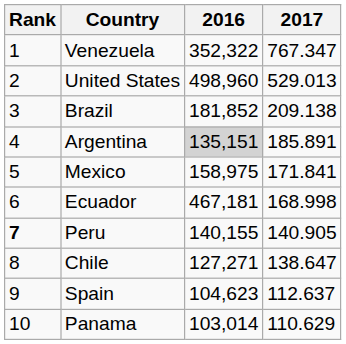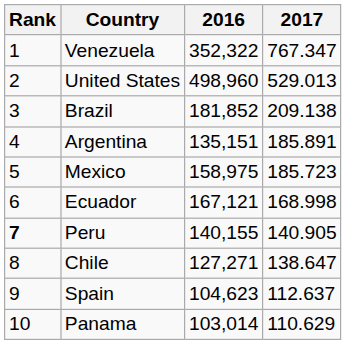 <table class="wikitable">
 <tr>
 <th>Rank</th>
 <th>Country</th>
 <th>2016</th>
 <th>2017</th>
 </tr>
 <tr>
 <td>1</td>
 <td>Venezuela</td>
 <td>352,322</td>
 <td>767.347</td>
 </tr>
 <tr>
 <td>2</td>
 <td>United States</td>
 <td>498,960</td>
 <td>529.013</td>
 </tr>
 <tr>
 <td>3</td>
 <td>Brazil</td>
 <td>181,852</td>
 <td>209.138</td>
 </tr>
 <tr>
 <td>4</td>
 <td>Argentina</td>
-<td style="background: lightgrey;">135,151</td>
+<td>135,151</td>
 <td>185.891</td>
 </tr>
 <tr>
 <td>5</td>
 <td>Mexico</td>
 <td>158,975</td>
-<td>171.841</td>
+<td>185.723</td>
 </tr>
 <tr>
 <td>6</td>
 <td>Ecuador</td>
-<td>467,181</td>
+<td>167,121</td>
 <td>168.998</td>
 </tr>
 <tr>
 <td><strong>7</strong></td>
 <td>Peru</td>
 <td>140,155</td>
 <td>140.905</td>
 </tr>
 <tr>
 <td>8</td>
 <td>Chile</td>
 <td>127,271</td>
 <td>138.647</td>
 </tr>
 <tr>
 <td>9</td>
 <td>Spain</td>
 <td>104,623</td>
 <td>112.637</td>
 </tr>
 <tr>
 <td>10</td>
 <td>Panama</td>
 <td>103,014</td>
 <td>110.629</td>
 </tr>
 </table>
